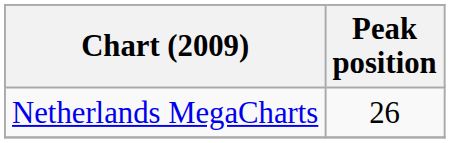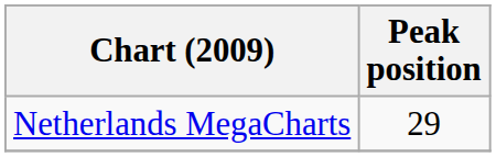 <table class="wikitable sortable" style="text-align:center;">
 <tr>
 <th>Chart (2009)</th>
 <th>Peak<br>position</th>
 </tr>
 <tr>
 <td align="left"><a href='#'>Netherlands MegaCharts</a></td>
-<td>26</td>
+<td>29</td>
 </tr>
 <tr>
 </tr>
 </table>
